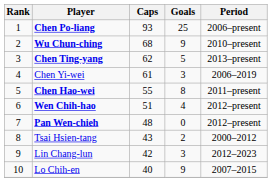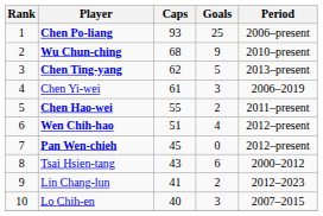 <table class="wikitable sortable" style="text-align:center;">
 <tr>
 <th width=30px>Rank</th>
 <th style="width:150px;">Player</th>
 <th width=50px>Caps</th>
 <th width=50px>Goals</th>
 <th style="width:100px;">Period</th>
 </tr>
 <tr>
 <td>1</td>
 <td align=left><strong><a href='#'>Chen Po-liang</a></strong></td>
 <td>93</td>
 <td>25</td>
 <td>2006–present</td>
 </tr>
 <tr>
 <td>2</td>
 <td align="left"><strong><a href='#'>Wu Chun-ching</a></strong></td>
 <td>68</td>
 <td>9</td>
 <td>2010–present</td>
 </tr>
 <tr>
 <td>3</td>
 <td align=left><strong><a href='#'>Chen Ting-yang</a></strong></td>
 <td>62</td>
 <td>5</td>
 <td>2013–present</td>
 </tr>
 <tr>
 <td>4</td>
 <td align="left"><a href='#'>Chen Yi-wei</a></td>
 <td>61</td>
 <td>3</td>
 <td>2006–2019</td>
 </tr>
 <tr>
 <td>5</td>
 <td align=left><strong><a href='#'>Chen Hao-wei</a></strong></td>
 <td>55</td>
-<td>8</td>
+<td>2</td>
 <td>2011–present</td>
 </tr>
 <tr>
 <td>6</td>
 <td align=left><strong><a href='#'>Wen Chih-hao</a></strong></td>
 <td>51</td>
 <td>4</td>
 <td>2012–present</td>
 </tr>
 <tr>
 <td>7</td>
 <td align=left><strong><a href='#'>Pan Wen-chieh</a></strong></td>
-<td>48</td>
+<td>45</td>
 <td>0</td>
 <td>2012–present</td>
 </tr>
 <tr>
 <td>8</td>
 <td align="left"><a href='#'>Tsai Hsien-tang</a></td>
 <td>43</td>
-<td>2</td>
+<td>6</td>
 <td>2000–2012</td>
 </tr>
 <tr>
 <td>9</td>
 <td align="left"><a href='#'>Lin Chang-lun</a></td>
-<td>42</td>
-<td>3</td>
+<td>41</td>
+<td>2</td>
 <td>2012–2023</td>
 </tr>
 <tr>
 <td>10</td>
 <td align="left"><a href='#'>Lo Chih-en</a></td>
 <td>40</td>
-<td>9</td>
+<td>3</td>
 <td>2007–2015</td>
 </tr>
 <tr>
 </tr>
 </table>
